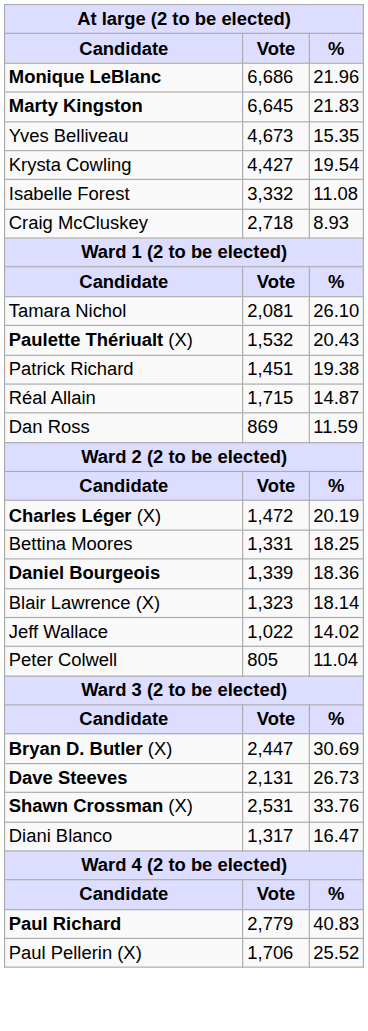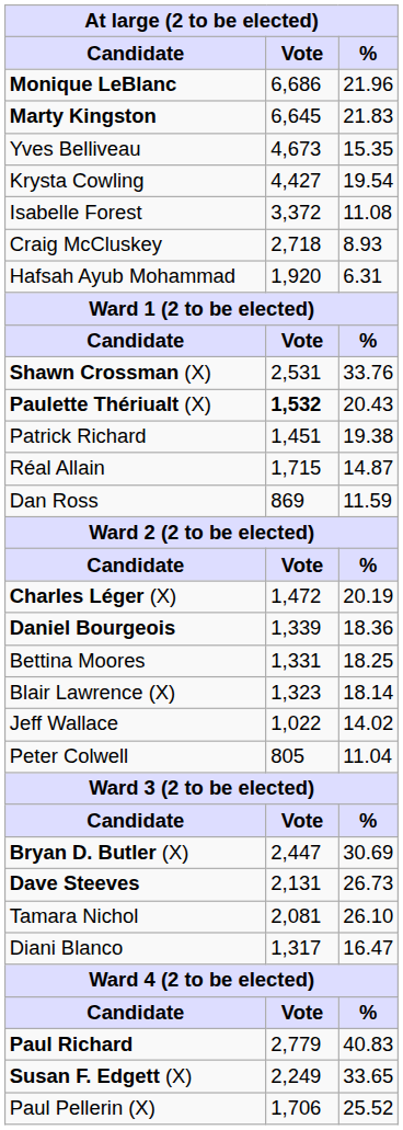 <table class="wikitable">
 <tr>
 <th style="background:#ddf;" colspan="3">At large (2 to be elected)</th>
 </tr>
 <tr>
 <th style="background:#ddf; width:200px;">Candidate</th>
 <th style="background:#ddf; width:50px;">Vote</th>
 <th style="background:#ddf; width:30px;">%</th>
 </tr>
 <tr>
 <td><strong>Monique LeBlanc</strong></td>
 <td>6,686</td>
 <td>21.96</td>
 </tr>
 <tr>
 <td><strong>Marty Kingston</strong></td>
 <td>6,645</td>
 <td>21.83</td>
 </tr>
 <tr>
 <td>Yves Belliveau</td>
 <td>4,673</td>
 <td>15.35</td>
 </tr>
 <tr>
 <td>Krysta Cowling</td>
 <td>4,427</td>
 <td>19.54</td>
 </tr>
 <tr>
 <td>Isabelle Forest</td>
-<td>3,332</td>
+<td>3,372</td>
 <td>11.08</td>
 </tr>
 <tr>
 <td>Craig McCluskey</td>
 <td>2,718</td>
 <td>8.93</td>
+</tr>
+<tr>
+<td>Hafsah Ayub Mohammad</td>
+<td>1,920</td>
+<td>6.31</td>
 </tr>
 <tr>
 <th style="background:#ddf;" colspan="3">Ward 1 (2 to be elected)</th>
 </tr>
 <tr>
 <th style="background:#ddf; width:200px;">Candidate</th>
 <th style="background:#ddf; width:50px;">Vote</th>
 <th style="background:#ddf; width:30px;">%</th>
 </tr>
 <tr>
-<td>Tamara Nichol</td>
-<td>2,081</td>
-<td>26.10</td>
+<td><strong>Shawn Crossman</strong> (X)</td>
+<td>2,531</td>
+<td>33.76</td>
 </tr>
 <tr>
 <td><strong>Paulette Thériualt</strong> (X)</td>
-<td>1,532</td>
+<td><strong>1,532</strong></td>
 <td>20.43</td>
 </tr>
 <tr>
 <td>Patrick Richard</td>
 <td>1,451</td>
 <td>19.38</td>
 </tr>
 <tr>
 <td>Réal Allain</td>
 <td>1,715</td>
 <td>14.87</td>
 </tr>
 <tr>
 <td>Dan Ross</td>
 <td>869</td>
 <td>11.59</td>
 </tr>
 <tr>
 <th style="background:#ddf;" colspan="3">Ward 2 (2 to be elected)</th>
 </tr>
 <tr>
 <th style="background:#ddf; width:200px;">Candidate</th>
 <th style="background:#ddf; width:50px;">Vote</th>
 <th style="background:#ddf; width:30px;">%</th>
 </tr>
 <tr>
 <td><strong>Charles Léger</strong> (X)</td>
 <td>1,472</td>
 <td>20.19</td>
 </tr>
 <tr>
+<td><strong>Daniel Bourgeois</strong></td>
+<td>1,339</td>
+<td>18.36</td>
+</tr>
+<tr>
 <td>Bettina Moores</td>
 <td>1,331</td>
 <td>18.25</td>
-</tr>
-<tr>
-<td><strong>Daniel Bourgeois</strong></td>
-<td>1,339</td>
-<td>18.36</td>
 </tr>
 <tr>
 <td>Blair Lawrence (X)</td>
 <td>1,323</td>
 <td>18.14</td>
 </tr>
 <tr>
 <td>Jeff Wallace</td>
 <td>1,022</td>
 <td>14.02</td>
 </tr>
 <tr>
 <td>Peter Colwell</td>
 <td>805</td>
 <td>11.04</td>
 </tr>
 <tr>
 <th style="background:#ddf;" colspan="3">Ward 3 (2 to be elected)</th>
 </tr>
 <tr>
 <th style="background:#ddf; width:200px;">Candidate</th>
 <th style="background:#ddf; width:50px;">Vote</th>
 <th style="background:#ddf; width:30px;">%</th>
 </tr>
 <tr>
 <td><strong>Bryan D. Butler</strong> (X)</td>
 <td>2,447</td>
 <td>30.69</td>
 </tr>
 <tr>
 <td><strong>Dave Steeves</strong></td>
 <td>2,131</td>
 <td>26.73</td>
 </tr>
 <tr>
-<td><strong>Shawn Crossman</strong> (X)</td>
-<td>2,531</td>
-<td>33.76</td>
+<td>Tamara Nichol</td>
+<td>2,081</td>
+<td>26.10</td>
 </tr>
 <tr>
 <td>Diani Blanco</td>
 <td>1,317</td>
 <td>16.47</td>
 </tr>
 <tr>
 <th style="background:#ddf;" colspan="3">Ward 4 (2 to be elected)</th>
 </tr>
 <tr>
 <th style="background:#ddf; width:200px;">Candidate</th>
 <th style="background:#ddf; width:50px;">Vote</th>
 <th style="background:#ddf; width:30px;">%</th>
 </tr>
 <tr>
 <td><strong>Paul Richard</strong></td>
 <td>2,779</td>
 <td>40.83</td>
 </tr>
 <tr>
+<td><strong>Susan F. Edgett</strong> (X)</td>
+<td>2,249</td>
+<td>33.65</td>
+</tr>
+<tr>
 <td>Paul Pellerin (X)</td>
 <td>1,706</td>
 <td>25.52</td>
 </tr>
 </table>
